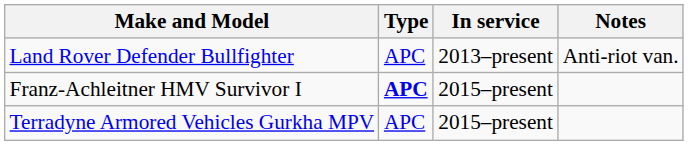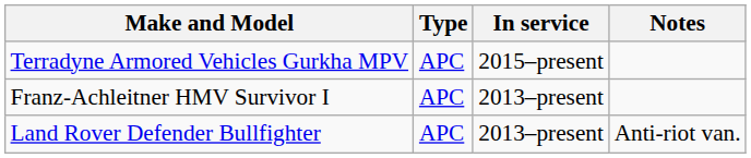 <table class="wikitable">
 <tr>
 <th style="text-align: center;">Make and Model</th>
 <th style="text-align: center;">Type</th>
 <th style="text-align: center;">In service</th>
 <th style="text-align: center;">Notes</th>
 </tr>
 <tr>
+<td><a href='#'>Terradyne Armored Vehicles Gurkha MPV</a></td>
+<td><a href='#'>APC</a></td>
+<td>2015–present</td>
+<td></td>
+</tr>
+<tr>
+<td>Franz-Achleitner HMV Survivor I</td>
+<td><a href='#'>APC</a></td>
+<td>2013–present</td>
+<td></td>
+</tr>
+<tr>
 <td><a href='#'>Land Rover Defender Bullfighter</a></td>
 <td><a href='#'>APC</a></td>
 <td>2013–present</td>
 <td>Anti-riot van.</td>
 </tr>
-<tr>
-<td>Franz-Achleitner HMV Survivor I</td>
-<td><strong><a href='#'>APC</a></strong></td>
-<td>2015–present</td>
-<td></td>
-</tr>
-<tr>
-<td><a href='#'>Terradyne Armored Vehicles Gurkha MPV</a></td>
-<td><a href='#'>APC</a></td>
-<td>2015–present</td>
-<td></td>
-</tr>
 </table>
